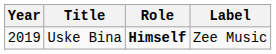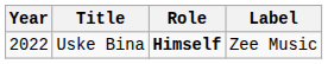 <table class="wikitable" style="text-align:left">
 <tr>
 <th>Year</th>
 <th>Title</th>
 <th>Role</th>
 <th>Label</th>
 </tr>
 <tr>
-<td>2019</td>
+<td>2022</td>
 <td>Uske Bina</td>
 <td><strong>Himself</strong></td>
 <td>Zee Music</td>
 </tr>
 </table>
